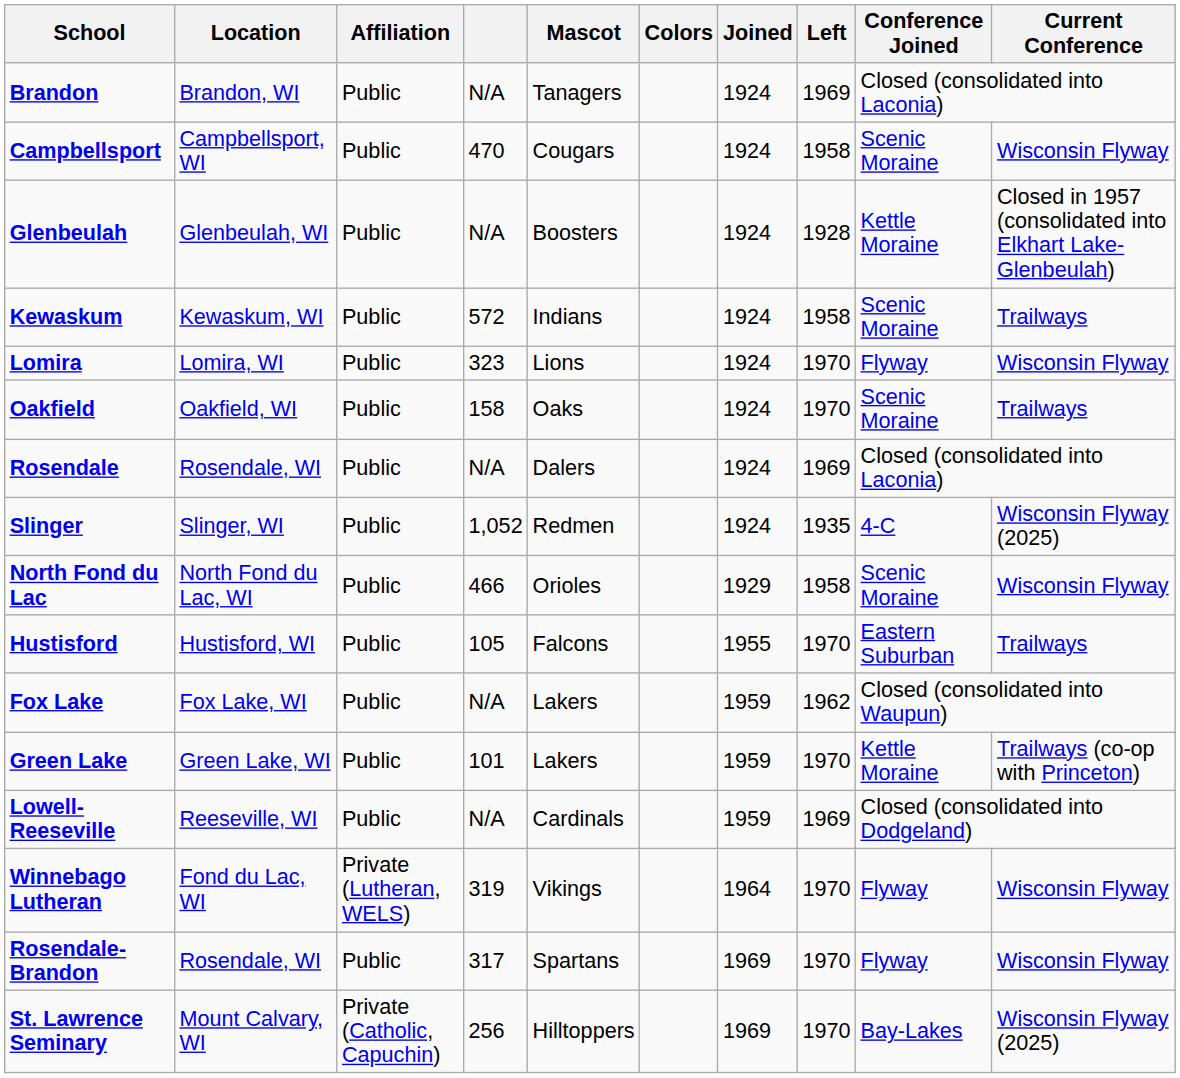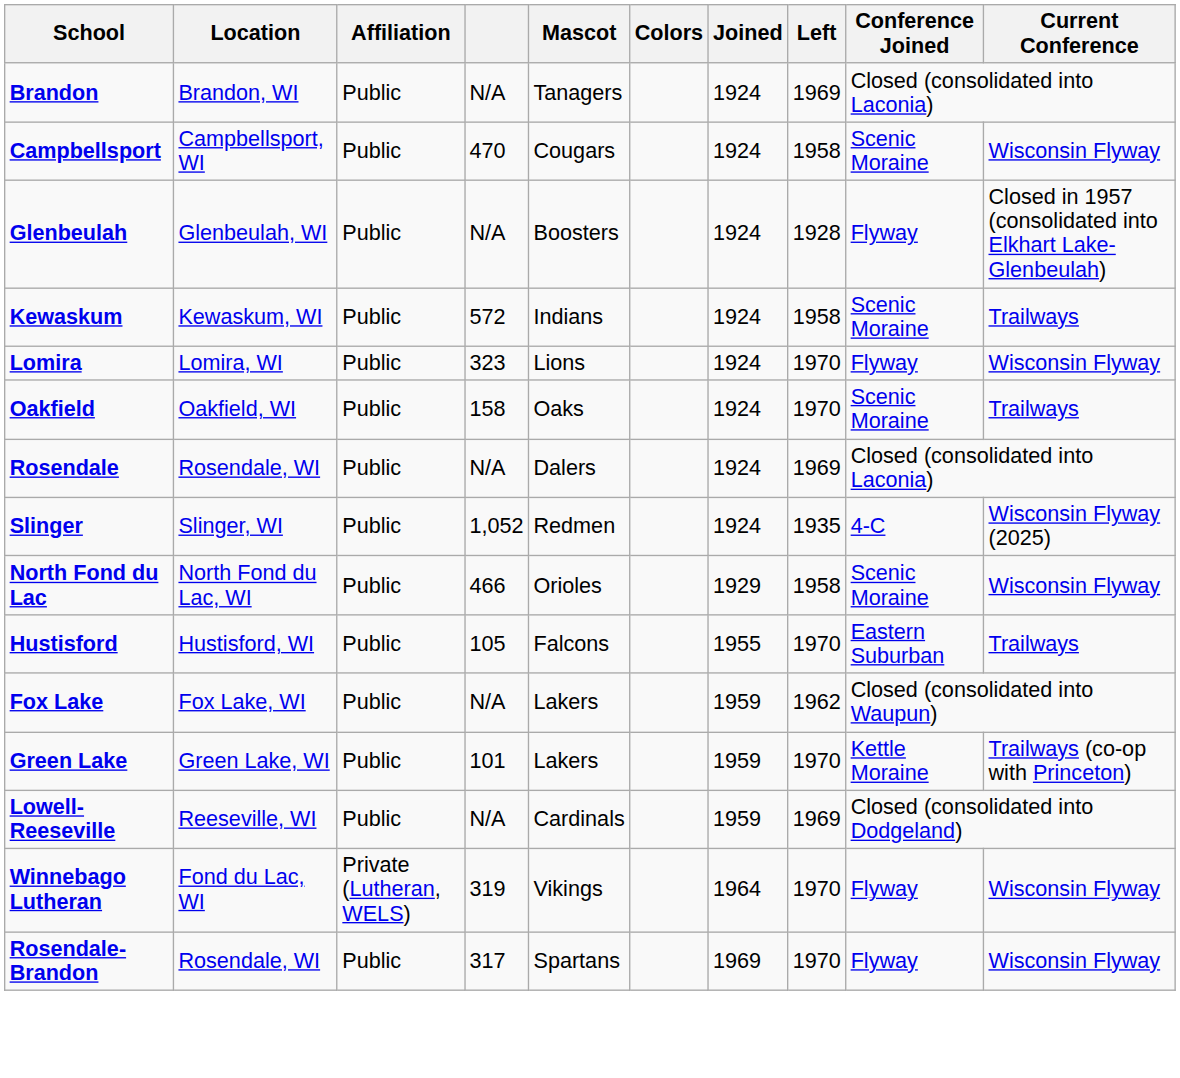 <table class="wikitable sortable">
 <tr>
 <th>School</th>
 <th>Location</th>
 <th>Affiliation</th>
 <th></th>
 <th>Mascot</th>
 <th>Colors</th>
 <th>Joined</th>
 <th>Left</th>
 <th>Conference Joined</th>
 <th>Current Conference</th>
 </tr>
 <tr>
 <td><a href='#'><strong>Brandon</strong></a></td>
 <td><a href='#'>Brandon, WI</a></td>
 <td>Public</td>
 <td>N/A</td>
 <td>Tanagers</td>
 <td> </td>
 <td>1924</td>
 <td>1969</td>
 <td colspan="2">Closed (consolidated into <a href='#'>Laconia</a>)</td>
 </tr>
 <tr>
 <td><a href='#'><strong>Campbellsport</strong></a></td>
 <td><a href='#'>Campbellsport, WI</a></td>
 <td>Public</td>
 <td>470</td>
 <td>Cougars</td>
 <td> </td>
 <td>1924</td>
 <td>1958</td>
 <td><a href='#'>Scenic Moraine</a></td>
 <td><a href='#'>Wisconsin Flyway</a></td>
 </tr>
 <tr>
 <td><a href='#'><strong>Glenbeulah</strong></a></td>
 <td><a href='#'>Glenbeulah, WI</a></td>
 <td>Public</td>
 <td>N/A</td>
 <td>Boosters</td>
 <td> </td>
 <td>1924</td>
 <td>1928</td>
-<td><a href='#'>Kettle Moraine</a></td>
+<td><a href='#'>Flyway</a></td>
 <td>Closed in 1957 (consolidated into <a href='#'>Elkhart Lake-Glenbeulah</a>)</td>
 </tr>
 <tr>
 <td><a href='#'><strong>Kewaskum</strong></a></td>
 <td><a href='#'>Kewaskum, WI</a></td>
 <td>Public</td>
 <td>572</td>
 <td>Indians</td>
 <td> </td>
 <td>1924</td>
 <td>1958</td>
 <td><a href='#'>Scenic Moraine</a></td>
 <td><a href='#'>Trailways</a></td>
 </tr>
 <tr>
 <td><a href='#'><strong>Lomira</strong></a></td>
 <td><a href='#'>Lomira, WI</a></td>
 <td>Public</td>
 <td>323</td>
 <td>Lions</td>
 <td> </td>
 <td>1924</td>
 <td>1970</td>
 <td><a href='#'>Flyway</a></td>
 <td><a href='#'>Wisconsin Flyway</a></td>
 </tr>
 <tr>
 <td><a href='#'><strong>Oakfield</strong></a></td>
 <td><a href='#'>Oakfield, WI</a></td>
 <td>Public</td>
 <td>158</td>
 <td>Oaks</td>
 <td> </td>
 <td>1924</td>
 <td>1970</td>
 <td><a href='#'>Scenic Moraine</a></td>
 <td><a href='#'>Trailways</a></td>
 </tr>
 <tr>
 <td><a href='#'><strong>Rosendale</strong></a></td>
 <td><a href='#'>Rosendale, WI</a></td>
 <td>Public</td>
 <td>N/A</td>
 <td>Dalers</td>
 <td> </td>
 <td>1924</td>
 <td>1969</td>
 <td colspan="2">Closed (consolidated into <a href='#'>Laconia</a>)</td>
 </tr>
 <tr>
 <td><a href='#'><strong>Slinger</strong></a></td>
 <td><a href='#'>Slinger, WI</a></td>
 <td>Public</td>
 <td>1,052</td>
 <td>Redmen</td>
 <td> </td>
 <td>1924</td>
 <td>1935</td>
 <td><a href='#'>4-C</a></td>
 <td><a href='#'>Wisconsin Flyway</a> (2025)</td>
 </tr>
 <tr>
 <td><a href='#'><strong>North Fond du Lac</strong></a></td>
 <td><a href='#'>North Fond du Lac, WI</a></td>
 <td>Public</td>
 <td>466</td>
 <td>Orioles</td>
 <td> </td>
 <td>1929</td>
 <td>1958</td>
 <td><a href='#'>Scenic Moraine</a></td>
 <td><a href='#'>Wisconsin Flyway</a></td>
 </tr>
 <tr>
 <td><a href='#'><strong>Hustisford</strong></a></td>
 <td><a href='#'>Hustisford, WI</a></td>
 <td>Public</td>
 <td>105</td>
 <td>Falcons</td>
 <td> </td>
 <td>1955</td>
 <td>1970</td>
 <td><a href='#'>Eastern Suburban</a></td>
 <td><a href='#'>Trailways</a></td>
 </tr>
 <tr>
 <td><a href='#'><strong>Fox Lake</strong></a></td>
 <td><a href='#'>Fox Lake, WI</a></td>
 <td>Public</td>
 <td>N/A</td>
 <td>Lakers</td>
 <td> </td>
 <td>1959</td>
 <td>1962</td>
 <td colspan="2">Closed (consolidated into <a href='#'>Waupun</a>)</td>
 </tr>
 <tr>
 <td><a href='#'><strong>Green Lake</strong></a></td>
 <td><a href='#'>Green Lake, WI</a></td>
 <td>Public</td>
 <td>101</td>
 <td>Lakers</td>
 <td> </td>
 <td>1959</td>
 <td>1970</td>
 <td><a href='#'>Kettle Moraine</a></td>
 <td><a href='#'>Trailways</a> (co-op with <a href='#'>Princeton</a>)</td>
 </tr>
 <tr>
 <td><a href='#'><strong>Lowell-Reeseville</strong></a></td>
 <td><a href='#'>Reeseville, WI</a></td>
 <td>Public</td>
 <td>N/A</td>
 <td>Cardinals</td>
 <td> </td>
 <td>1959</td>
 <td>1969</td>
 <td colspan="2">Closed (consolidated into <a href='#'>Dodgeland</a>)</td>
 </tr>
 <tr>
 <td><a href='#'><strong>Winnebago Lutheran</strong></a></td>
 <td><a href='#'>Fond du Lac, WI</a></td>
 <td>Private (<a href='#'>Lutheran</a>, <a href='#'>WELS</a>)</td>
 <td>319</td>
 <td>Vikings</td>
 <td> </td>
 <td>1964</td>
 <td>1970</td>
 <td><a href='#'>Flyway</a></td>
 <td><a href='#'>Wisconsin Flyway</a></td>
 </tr>
 <tr>
 <td><a href='#'><strong>Rosendale-Brandon</strong></a></td>
 <td><a href='#'>Rosendale, WI</a></td>
 <td>Public</td>
 <td>317</td>
 <td>Spartans</td>
 <td> </td>
 <td>1969 </td>
 <td>1970</td>
 <td><a href='#'>Flyway</a></td>
 <td><a href='#'>Wisconsin Flyway</a></td>
 </tr>
-<tr>
-<td><a href='#'><strong>St. Lawrence Seminary</strong></a></td>
-<td><a href='#'>Mount Calvary, WI</a></td>
-<td>Private (<a href='#'>Catholic</a>, <a href='#'>Capuchin</a>)</td>
-<td>256</td>
-<td>Hilltoppers</td>
-<td> </td>
-<td>1969</td>
-<td>1970</td>
-<td><a href='#'>Bay-Lakes</a></td>
-<td><a href='#'>Wisconsin Flyway</a> (2025)</td>
-</tr>
 </table>
